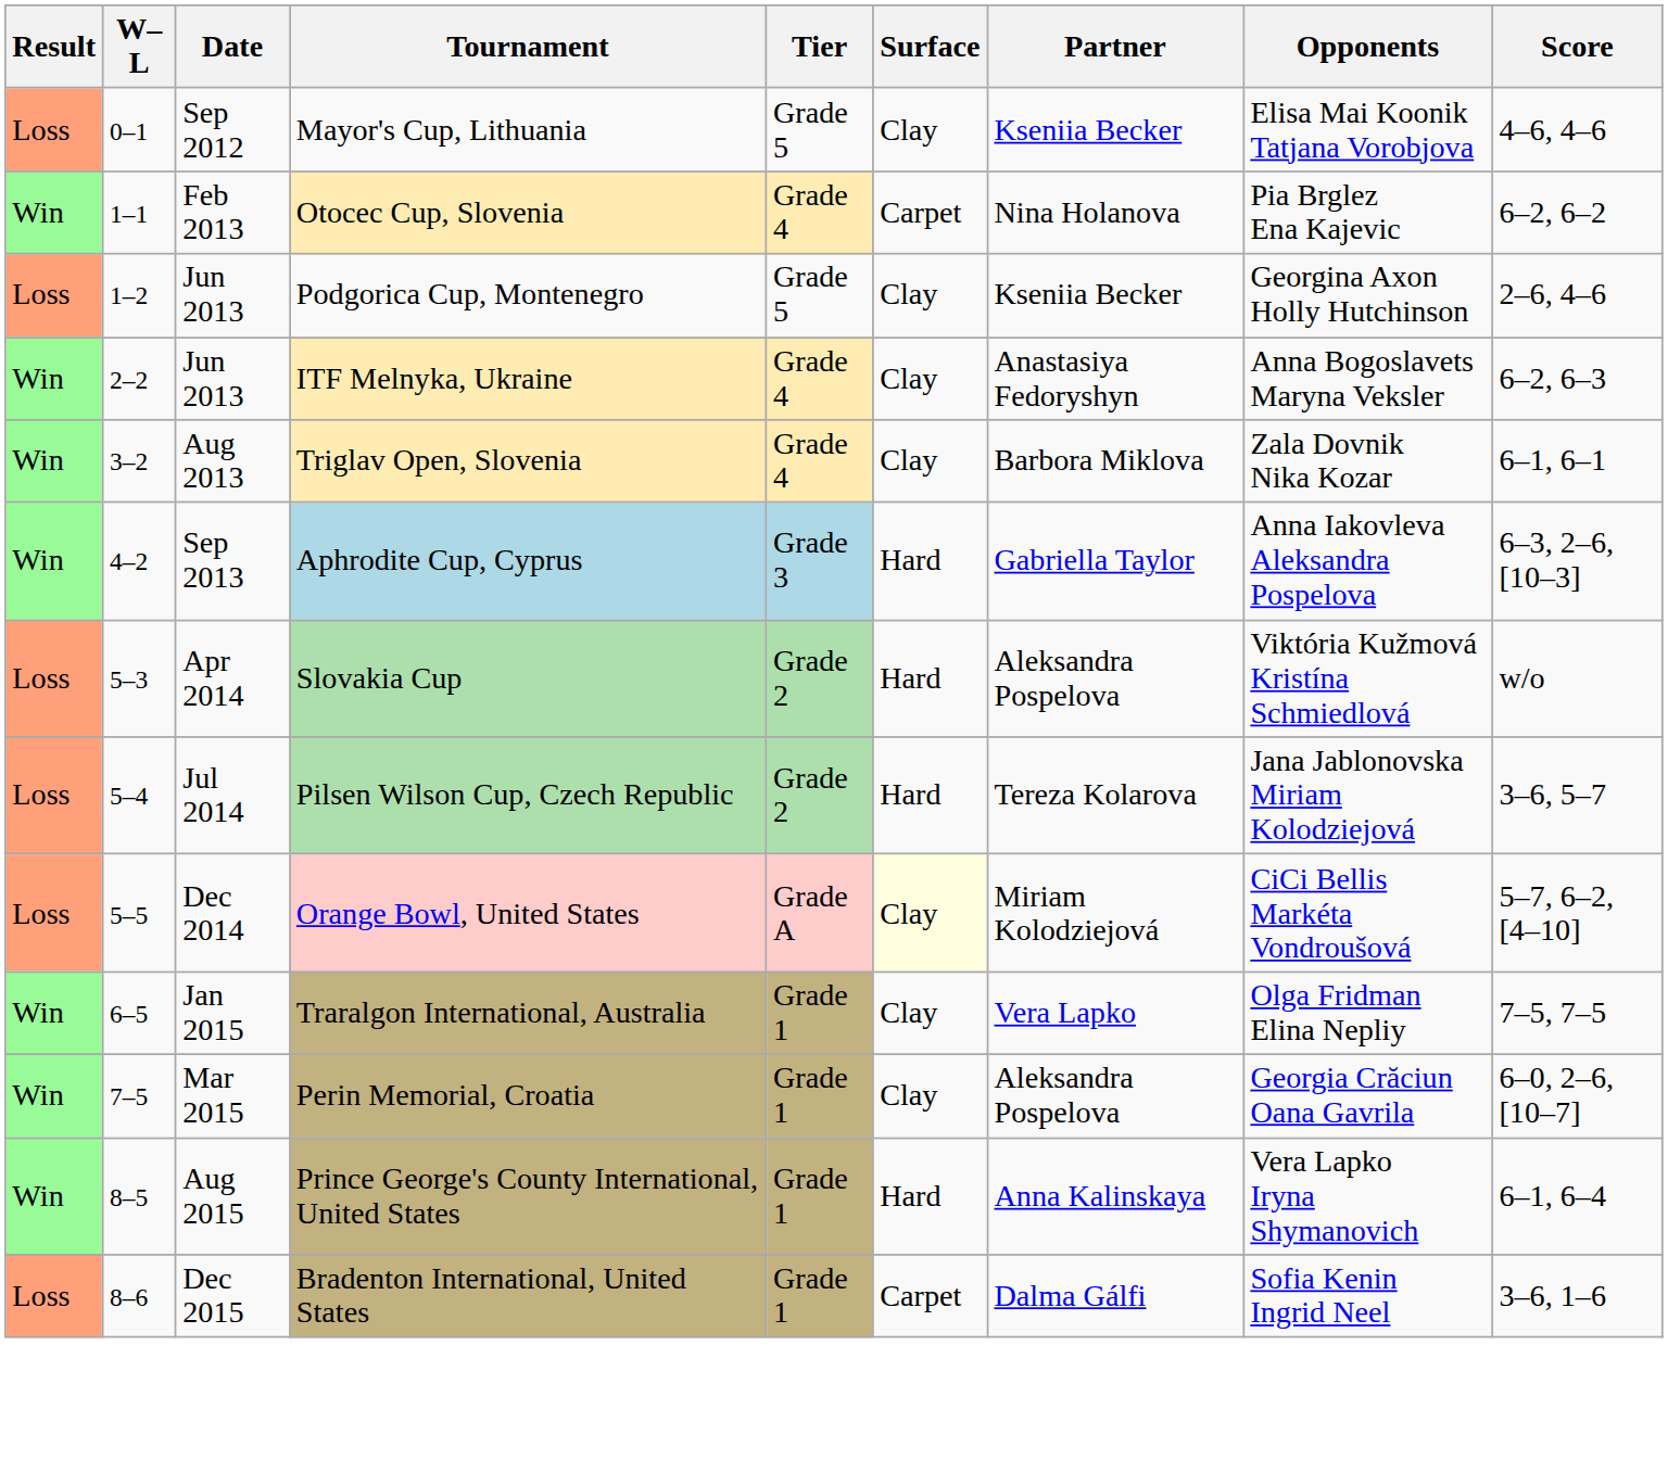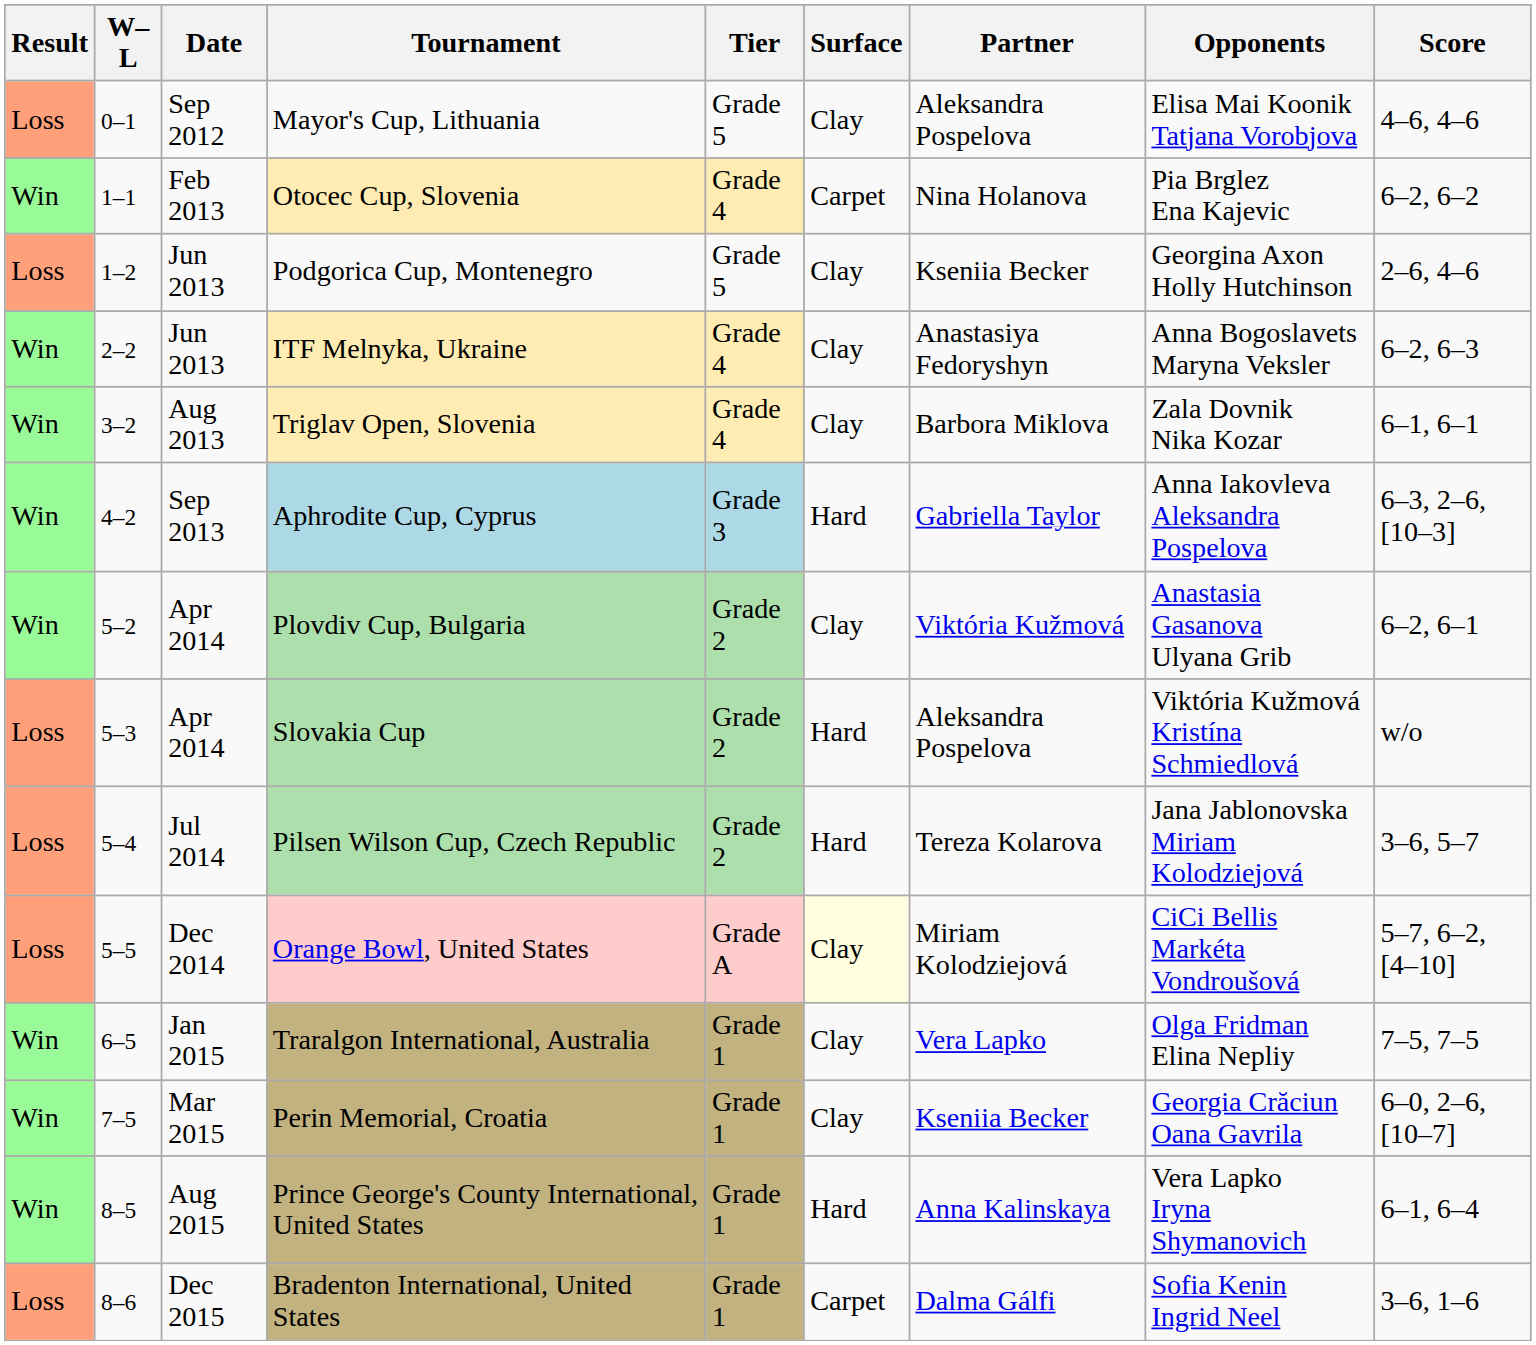 <table class="wikitable sortable">
 <tr>
 <th>Result</th>
 <th class=unsortable>W–L</th>
 <th>Date</th>
 <th>Tournament</th>
 <th>Tier</th>
 <th>Surface</th>
 <th>Partner</th>
 <th>Opponents</th>
 <th class=unsortable>Score</th>
 </tr>
 <tr>
 <td bgcolor=ffa07a>Loss</td>
 <td><small>0–1</small></td>
 <td>Sep 2012</td>
 <td>Mayor's Cup, Lithuania</td>
 <td>Grade 5</td>
 <td>Clay</td>
-<td> <a href='#'>Kseniia Becker</a></td>
+<td> Aleksandra Pospelova</td>
 <td> Elisa Mai Koonik <br>  <a href='#'>Tatjana Vorobjova</a></td>
 <td>4–6, 4–6</td>
 </tr>
 <tr>
 <td bgcolor=98FB98>Win</td>
 <td><small>1–1</small></td>
 <td>Feb 2013</td>
 <td bgcolor="ffecb2">Otocec Cup, Slovenia</td>
 <td bgcolor="ffecb2">Grade 4</td>
 <td>Carpet</td>
 <td> Nina Holanova</td>
 <td> Pia Brglez <br>  Ena Kajevic</td>
 <td>6–2, 6–2</td>
 </tr>
 <tr>
 <td bgcolor=ffa07a>Loss</td>
 <td><small>1–2</small></td>
 <td>Jun 2013</td>
 <td>Podgorica Cup, Montenegro</td>
 <td>Grade 5</td>
 <td>Clay</td>
 <td> Kseniia Becker</td>
 <td> Georgina Axon <br>  Holly Hutchinson</td>
 <td>2–6, 4–6</td>
 </tr>
 <tr>
 <td bgcolor=98FB98>Win</td>
 <td><small>2–2</small></td>
 <td>Jun 2013</td>
 <td bgcolor="ffecb2">ITF Melnyka, Ukraine</td>
 <td bgcolor="ffecb2">Grade 4</td>
 <td>Clay</td>
 <td> Anastasiya Fedoryshyn</td>
 <td> Anna Bogoslavets <br>  Maryna Veksler</td>
 <td>6–2, 6–3</td>
 </tr>
 <tr>
 <td bgcolor=98FB98>Win</td>
 <td><small>3–2</small></td>
 <td>Aug 2013</td>
 <td bgcolor="ffecb2">Triglav Open, Slovenia</td>
 <td bgcolor="ffecb2">Grade 4</td>
 <td>Clay</td>
 <td> Barbora Miklova</td>
 <td> Zala Dovnik <br>  Nika Kozar</td>
 <td>6–1, 6–1</td>
 </tr>
 <tr>
 <td bgcolor=98FB98>Win</td>
 <td><small>4–2</small></td>
 <td>Sep 2013</td>
 <td bgcolor=lightblue>Aphrodite Cup, Cyprus</td>
 <td bgcolor=lightblue>Grade 3</td>
 <td>Hard</td>
 <td> <a href='#'>Gabriella Taylor</a></td>
 <td> Anna Iakovleva <br>  <a href='#'>Aleksandra Pospelova</a></td>
 <td>6–3, 2–6, [10–3]</td>
 </tr>
 <tr>
+<td bgcolor=98FB98>Win</td>
+<td><small>5–2</small></td>
+<td>Apr 2014</td>
+<td bgcolor=addfad>Plovdiv Cup, Bulgaria</td>
+<td bgcolor=addfad>Grade 2</td>
+<td>Clay</td>
+<td> <a href='#'>Viktória Kužmová</a></td>
+<td> <a href='#'>Anastasia Gasanova</a> <br>  Ulyana Grib</td>
+<td>6–2, 6–1</td>
+</tr>
+<tr>
 <td bgcolor=ffa07a>Loss</td>
 <td><small>5–3</small></td>
 <td>Apr 2014</td>
 <td bgcolor=addfad>Slovakia Cup</td>
 <td bgcolor=addfad>Grade 2</td>
 <td>Hard</td>
 <td> Aleksandra Pospelova</td>
 <td> Viktória Kužmová <br>  <a href='#'>Kristína Schmiedlová</a></td>
 <td>w/o</td>
 </tr>
 <tr>
 <td bgcolor=ffa07a>Loss</td>
 <td><small>5–4</small></td>
 <td>Jul 2014</td>
 <td bgcolor=addfad>Pilsen Wilson Cup, Czech Republic</td>
 <td bgcolor=addfad>Grade 2</td>
 <td>Hard</td>
 <td> Tereza Kolarova</td>
 <td> Jana Jablonovska <br>  <a href='#'>Miriam Kolodziejová</a></td>
 <td>3–6, 5–7</td>
 </tr>
 <tr>
 <td bgcolor=ffa07a>Loss</td>
 <td><small>5–5</small></td>
 <td>Dec 2014</td>
 <td bgcolor=ffcccc><a href='#'>Orange Bowl</a>, United States</td>
 <td bgcolor=ffcccc>Grade A</td>
 <td style="background: lightyellow;">Clay</td>
 <td> Miriam Kolodziejová</td>
 <td> <a href='#'>CiCi Bellis</a> <br>  <a href='#'>Markéta Vondroušová</a></td>
 <td>5–7, 6–2, [4–10]</td>
 </tr>
 <tr>
 <td bgcolor=98FB98>Win</td>
 <td><small>6–5</small></td>
 <td>Jan 2015</td>
 <td bgcolor="C2B280">Traralgon International, Australia</td>
 <td bgcolor="C2B280">Grade 1</td>
 <td>Clay</td>
 <td> <a href='#'>Vera Lapko</a></td>
 <td> <a href='#'>Olga Fridman</a> <br>  Elina Nepliy</td>
 <td>7–5, 7–5</td>
 </tr>
 <tr>
 <td bgcolor=98FB98>Win</td>
 <td><small>7–5</small></td>
 <td>Mar 2015</td>
 <td bgcolor="C2B280">Perin Memorial, Croatia</td>
 <td bgcolor="C2B280">Grade 1</td>
 <td>Clay</td>
-<td> Aleksandra Pospelova</td>
+<td> <a href='#'>Kseniia Becker</a></td>
 <td> <a href='#'>Georgia Crăciun</a> <br>  <a href='#'>Oana Gavrila</a></td>
 <td>6–0, 2–6, [10–7]</td>
 </tr>
 <tr>
 <td bgcolor=98FB98>Win</td>
 <td><small>8–5</small></td>
 <td>Aug 2015</td>
 <td bgcolor="C2B280">Prince George's County International, United States</td>
 <td bgcolor="C2B280">Grade 1</td>
 <td>Hard</td>
 <td> <a href='#'>Anna Kalinskaya</a></td>
 <td> Vera Lapko <br>  <a href='#'>Iryna Shymanovich</a></td>
 <td>6–1, 6–4</td>
 </tr>
 <tr>
 <td bgcolor=ffa07a>Loss</td>
 <td><small>8–6</small></td>
 <td>Dec 2015</td>
 <td bgcolor="C2B280">Bradenton International, United States</td>
 <td bgcolor="C2B280">Grade 1</td>
 <td>Carpet</td>
 <td> <a href='#'>Dalma Gálfi</a></td>
 <td> <a href='#'>Sofia Kenin</a> <br>  <a href='#'>Ingrid Neel</a></td>
 <td>3–6, 1–6</td>
 </tr>
 </table>
